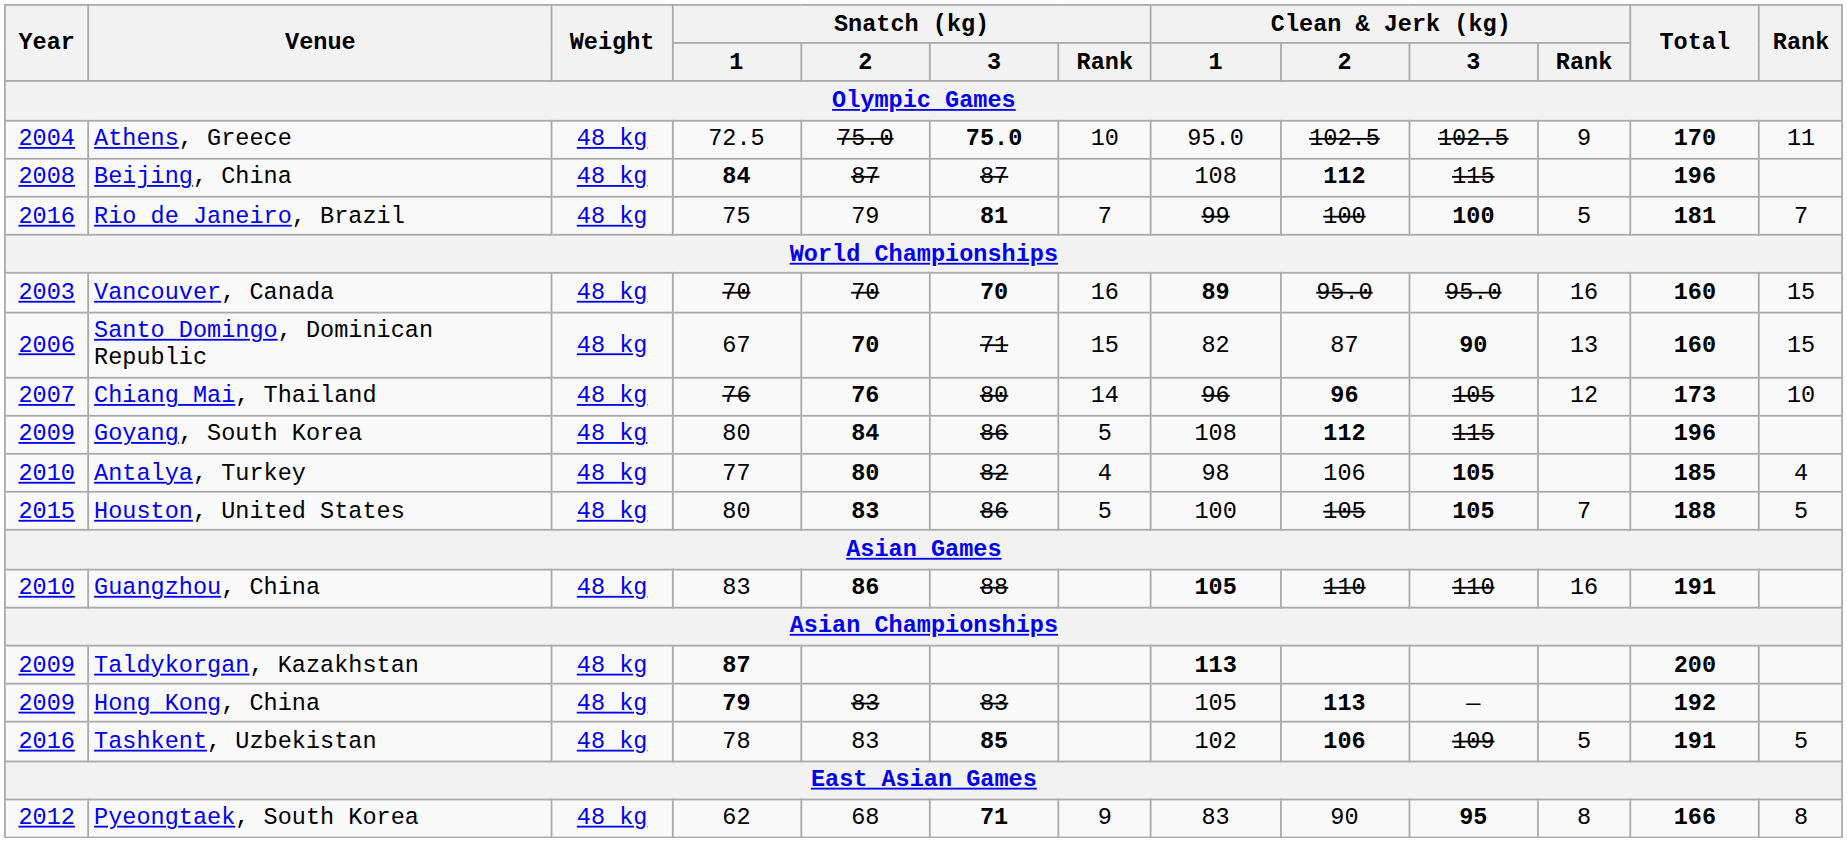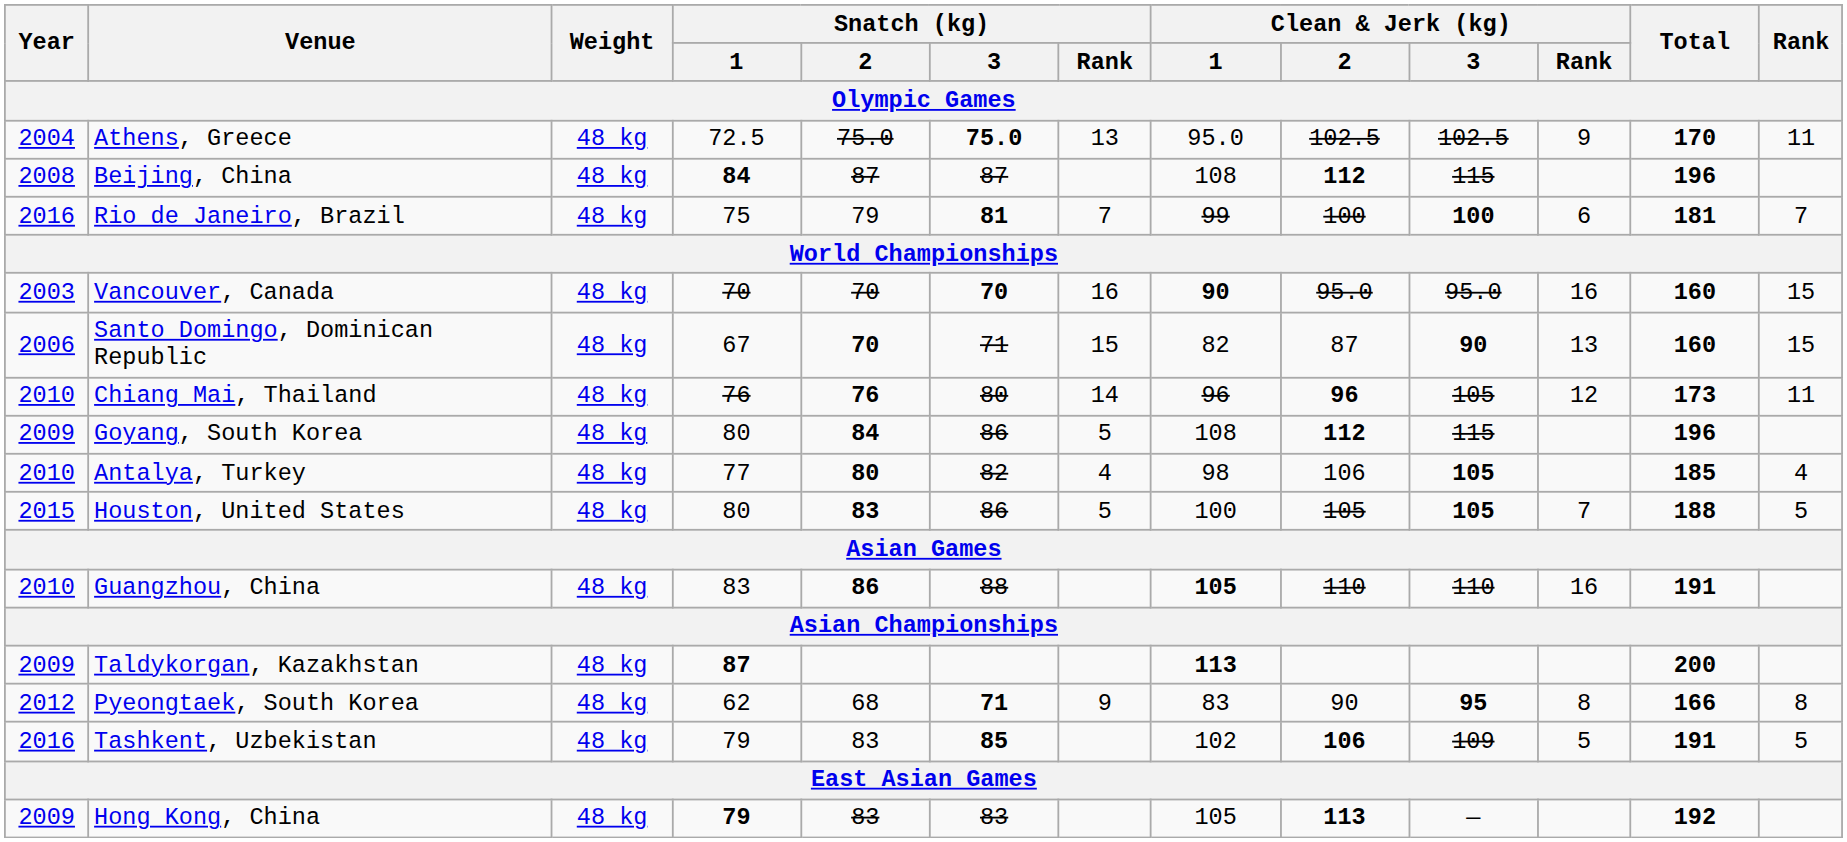 <table class = "wikitable" style="text-align:center;">
 <tr>
 <th rowspan=2 width=40>Year</th>
 <th rowspan=2 width=250>Venue</th>
 <th rowspan=2 width=60>Weight</th>
 <th colspan=4>Snatch (kg)</th>
 <th colspan=4>Clean & Jerk (kg)</th>
 <th rowspan=2 width=65>Total</th>
 <th rowspan=2 width=40>Rank</th>
 </tr>
 <tr>
 <th width=65>1</th>
 <th width=65>2</th>
 <th width=65>3</th>
 <th width=45>Rank</th>
 <th width=65>1</th>
 <th width=65>2</th>
 <th width=65>3</th>
 <th width=45>Rank</th>
 </tr>
 <tr>
 <th colspan=13><a href='#'>Olympic Games</a></th>
 </tr>
 <tr>
 <td><a href='#'>2004</a></td>
 <td align=left> <a href='#'>Athens</a>, Greece</td>
 <td><a href='#'>48 kg</a></td>
 <td>72.5</td>
 <td><s>75.0</s></td>
 <td><strong>75.0</strong></td>
-<td>10</td>
+<td>13</td>
 <td>95.0</td>
 <td><s>102.5</s></td>
 <td><s>102.5</s></td>
 <td>9</td>
 <td><strong>170</strong></td>
 <td>11</td>
 </tr>
 <tr>
 <td><a href='#'>2008</a></td>
 <td align=left> <a href='#'>Beijing</a>, China</td>
 <td><a href='#'>48 kg</a></td>
 <td><strong>84</strong></td>
 <td><s>87</s></td>
 <td><s>87</s></td>
 <td></td>
 <td>108</td>
 <td><strong>112</strong></td>
 <td><s>115</s></td>
 <td></td>
 <td><strong>196</strong></td>
 <td></td>
 </tr>
 <tr>
 <td><a href='#'>2016</a></td>
 <td align=left> <a href='#'>Rio de Janeiro</a>, Brazil</td>
 <td><a href='#'>48 kg</a></td>
 <td>75</td>
 <td>79</td>
 <td><strong>81</strong></td>
 <td>7</td>
 <td><s>99</s></td>
 <td><s>100</s></td>
 <td><strong>100</strong></td>
-<td>5</td>
+<td>6</td>
 <td><strong>181</strong></td>
 <td>7</td>
 </tr>
 <tr>
 <th colspan=13><a href='#'>World Championships</a></th>
 </tr>
 <tr>
 <td><a href='#'>2003</a></td>
 <td align=left> <a href='#'>Vancouver</a>, Canada</td>
 <td><a href='#'>48 kg</a></td>
 <td><s>70</s></td>
 <td><s>70</s></td>
 <td><strong>70</strong></td>
 <td>16</td>
-<td><strong>89</strong></td>
+<td><strong>90</strong></td>
 <td><s>95.0</s></td>
 <td><s>95.0</s></td>
 <td>16</td>
 <td><strong>160</strong></td>
 <td>15</td>
 </tr>
 <tr>
 <td><a href='#'>2006</a></td>
 <td align=left> <a href='#'>Santo Domingo</a>, Dominican Republic</td>
 <td><a href='#'>48 kg</a></td>
 <td>67</td>
 <td><strong>70</strong></td>
 <td><s>71</s></td>
 <td>15</td>
 <td>82</td>
 <td>87</td>
 <td><strong>90</strong></td>
 <td>13</td>
 <td><strong>160</strong></td>
 <td>15</td>
 </tr>
 <tr>
-<td><a href='#'>2007</a></td>
+<td><a href='#'>2010</a></td>
 <td align=left> <a href='#'>Chiang Mai</a>, Thailand</td>
 <td><a href='#'>48 kg</a></td>
 <td><s>76</s></td>
 <td><strong>76</strong></td>
 <td><s>80</s></td>
 <td>14</td>
 <td><s>96</s></td>
 <td><strong>96</strong></td>
 <td><s>105</s></td>
 <td>12</td>
 <td><strong>173</strong></td>
-<td>10</td>
+<td>11</td>
 </tr>
 <tr>
 <td><a href='#'>2009</a></td>
 <td align=left> <a href='#'>Goyang</a>, South Korea</td>
 <td><a href='#'>48 kg</a></td>
 <td>80</td>
 <td><strong>84</strong></td>
 <td><s>86</s></td>
 <td>5</td>
 <td>108</td>
 <td><strong>112</strong></td>
 <td><s>115</s></td>
 <td></td>
 <td><strong>196</strong></td>
 <td></td>
 </tr>
 <tr>
 <td><a href='#'>2010</a></td>
 <td align=left> <a href='#'>Antalya</a>, Turkey</td>
 <td><a href='#'>48 kg</a></td>
 <td>77</td>
 <td><strong>80</strong></td>
 <td><s>82</s></td>
 <td>4</td>
 <td>98</td>
 <td>106</td>
 <td><strong>105</strong></td>
 <td></td>
 <td><strong>185</strong></td>
 <td>4</td>
 </tr>
 <tr>
 <td><a href='#'>2015</a></td>
 <td align=left> <a href='#'>Houston</a>, United States</td>
 <td><a href='#'>48 kg</a></td>
 <td>80</td>
 <td><strong>83</strong></td>
 <td><s>86</s></td>
 <td>5</td>
 <td>100</td>
 <td><s>105</s></td>
 <td><strong>105</strong></td>
 <td>7</td>
 <td><strong>188</strong></td>
 <td>5</td>
 </tr>
 <tr>
 <th colspan=13><a href='#'>Asian Games</a></th>
 </tr>
 <tr>
 <td><a href='#'>2010</a></td>
 <td align=left> <a href='#'>Guangzhou</a>, China</td>
 <td><a href='#'>48 kg</a></td>
 <td>83</td>
 <td><strong>86</strong></td>
 <td><s>88</s></td>
 <td></td>
 <td><strong>105</strong></td>
 <td><s>110</s></td>
 <td><s>110</s></td>
 <td>16</td>
 <td><strong>191</strong></td>
 <td></td>
 </tr>
 <tr>
 <th colspan=13><a href='#'>Asian Championships</a></th>
 </tr>
 <tr>
 <td><a href='#'>2009</a></td>
 <td align=left> <a href='#'>Taldykorgan</a>, Kazakhstan</td>
 <td><a href='#'>48 kg</a></td>
 <td><strong>87</strong></td>
 <td></td>
 <td></td>
 <td></td>
 <td><strong>113</strong></td>
 <td></td>
 <td></td>
 <td></td>
 <td><strong>200</strong></td>
 <td></td>
 </tr>
 <tr>
+<td><a href='#'>2012</a></td>
+<td align=left> <a href='#'>Pyeongtaek</a>, South Korea</td>
+<td><a href='#'>48 kg</a></td>
+<td>62</td>
+<td>68</td>
+<td><strong>71</strong></td>
+<td>9</td>
+<td>83</td>
+<td>90</td>
+<td><strong>95</strong></td>
+<td>8</td>
+<td><strong>166</strong></td>
+<td>8</td>
+</tr>
+<tr>
+<td><a href='#'>2016</a></td>
+<td align=left> <a href='#'>Tashkent</a>, Uzbekistan</td>
+<td><a href='#'>48 kg</a></td>
+<td>79</td>
+<td>83</td>
+<td><strong>85</strong></td>
+<td></td>
+<td>102</td>
+<td><strong>106</strong></td>
+<td><s>109</s></td>
+<td>5</td>
+<td><strong>191</strong></td>
+<td>5</td>
+</tr>
+<tr>
+<th colspan=13><a href='#'>East Asian Games</a></th>
+</tr>
+<tr>
 <td><a href='#'>2009</a></td>
 <td align=left> <a href='#'>Hong Kong</a>, China</td>
 <td><a href='#'>48 kg</a></td>
 <td><strong>79</strong></td>
 <td><s>83</s></td>
 <td><s>83</s></td>
 <td></td>
 <td>105</td>
 <td><strong>113</strong></td>
 <td>—</td>
 <td></td>
 <td><strong>192</strong></td>
 <td></td>
 </tr>
-<tr>
-<td><a href='#'>2016</a></td>
-<td align=left> <a href='#'>Tashkent</a>, Uzbekistan</td>
-<td><a href='#'>48 kg</a></td>
-<td>78</td>
-<td>83</td>
-<td><strong>85</strong></td>
-<td></td>
-<td>102</td>
-<td><strong>106</strong></td>
-<td><s>109</s></td>
-<td>5</td>
-<td><strong>191</strong></td>
-<td>5</td>
-</tr>
-<tr>
-<th colspan=13><a href='#'>East Asian Games</a></th>
-</tr>
-<tr>
-<td><a href='#'>2012</a></td>
-<td align=left> <a href='#'>Pyeongtaek</a>, South Korea</td>
-<td><a href='#'>48 kg</a></td>
-<td>62</td>
-<td>68</td>
-<td><strong>71</strong></td>
-<td>9</td>
-<td>83</td>
-<td>90</td>
-<td><strong>95</strong></td>
-<td>8</td>
-<td><strong>166</strong></td>
-<td>8</td>
-</tr>
 </table>
